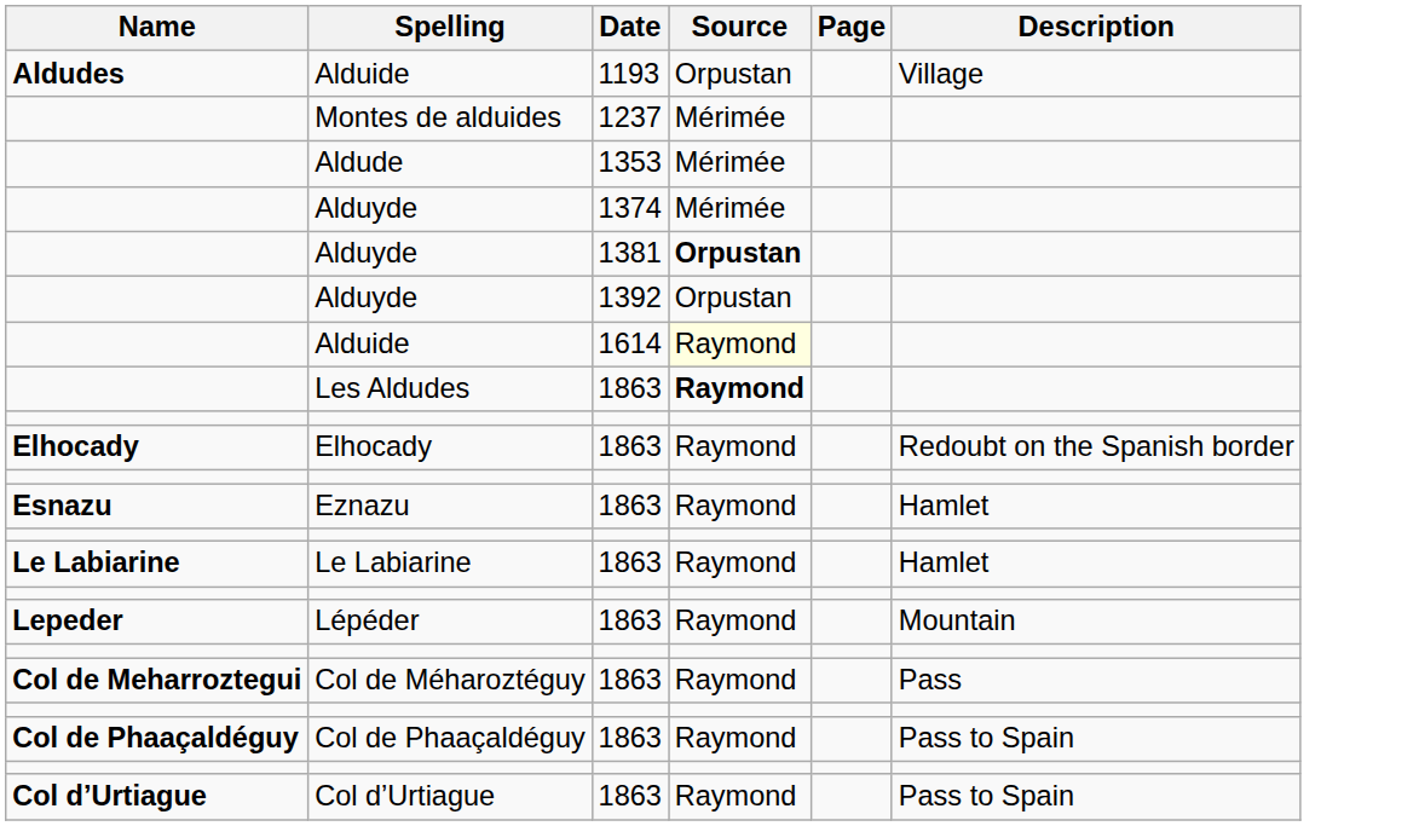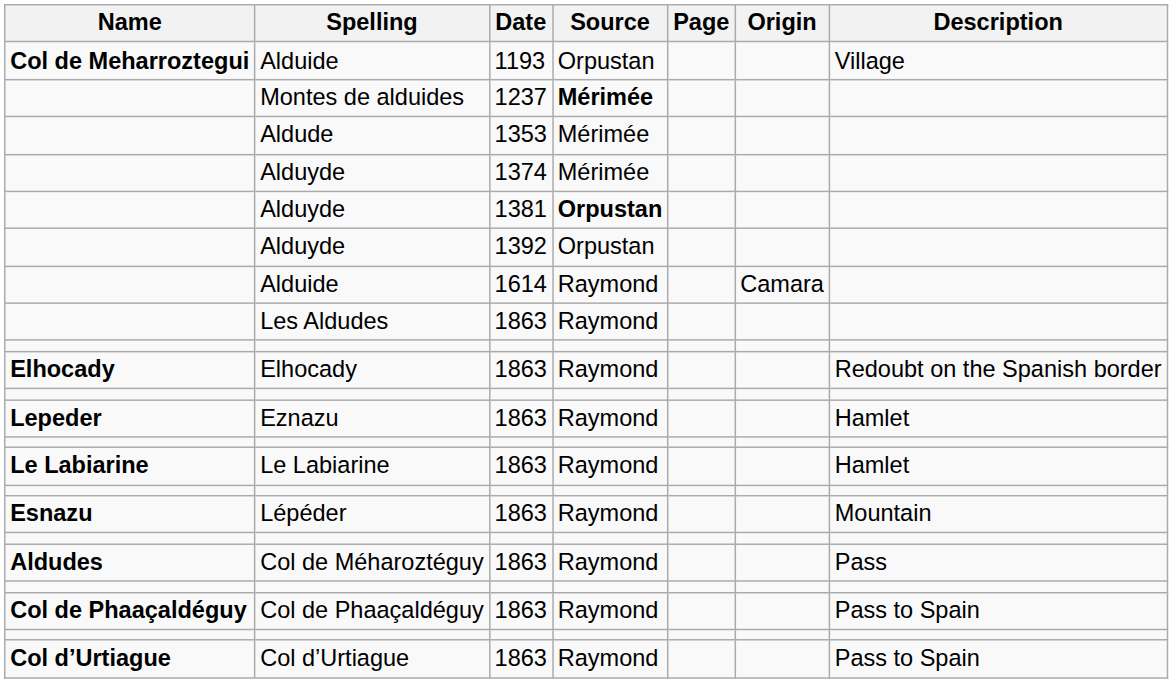 <table class="wikitable">
 <tr>
 <th>Name</th>
 <th>Spelling</th>
 <th>Date</th>
 <th>Source</th>
 <th>Page</th>
+<th>Origin</th>
 <th>Description</th>
 </tr>
 <tr>
-<td><strong>Aldudes</strong></td>
+<td><strong>Col de Meharroztegui</strong></td>
 <td>Alduide</td>
 <td>1193</td>
 <td>Orpustan</td>
+<td></td>
 <td></td>
 <td>Village</td>
 </tr>
 <tr>
 <td></td>
 <td>Montes de alduides</td>
 <td>1237</td>
-<td>Mérimée</td>
+<td><strong>Mérimée</strong></td>
+<td></td>
 <td></td>
 <td></td>
 </tr>
 <tr>
 <td></td>
 <td>Aldude</td>
 <td>1353</td>
 <td>Mérimée</td>
 <td></td>
 <td></td>
+<td></td>
 </tr>
 <tr>
 <td></td>
 <td>Alduyde</td>
 <td>1374</td>
 <td>Mérimée</td>
+<td></td>
 <td></td>
 <td></td>
 </tr>
 <tr>
 <td></td>
 <td>Alduyde</td>
 <td>1381</td>
 <td><strong>Orpustan</strong></td>
 <td></td>
 <td></td>
+<td></td>
 </tr>
 <tr>
 <td></td>
 <td>Alduyde</td>
 <td>1392</td>
 <td>Orpustan</td>
 <td></td>
 <td></td>
+<td></td>
 </tr>
 <tr>
 <td></td>
 <td>Alduide</td>
 <td>1614</td>
-<td style="background: lightyellow;">Raymond</td>
+<td>Raymond</td>
 <td></td>
+<td>Camara</td>
 <td></td>
 </tr>
 <tr>
 <td></td>
 <td>Les Aldudes</td>
 <td>1863</td>
-<td><strong>Raymond</strong></td>
+<td>Raymond</td>
+<td></td>
 <td></td>
 <td></td>
 </tr>
 <tr>
+<td></td>
 <td></td>
 <td></td>
 <td></td>
 <td></td>
 <td></td>
 <td></td>
 </tr>
 <tr>
 <td><strong>Elhocady</strong></td>
 <td>Elhocady</td>
 <td>1863</td>
 <td>Raymond</td>
 <td></td>
+<td></td>
 <td>Redoubt on the Spanish border</td>
 </tr>
 <tr>
 <td></td>
 <td></td>
 <td></td>
 <td></td>
 <td></td>
 <td></td>
+<td></td>
 </tr>
 <tr>
-<td><strong>Esnazu</strong></td>
+<td><strong>Lepeder</strong></td>
 <td>Eznazu</td>
 <td>1863</td>
 <td>Raymond</td>
 <td></td>
+<td></td>
 <td>Hamlet</td>
 </tr>
 <tr>
+<td></td>
 <td></td>
 <td></td>
 <td></td>
 <td></td>
 <td></td>
 <td></td>
 </tr>
 <tr>
 <td><strong>Le Labiarine</strong></td>
 <td>Le Labiarine</td>
 <td>1863</td>
 <td>Raymond</td>
 <td></td>
+<td></td>
 <td>Hamlet</td>
 </tr>
 <tr>
 <td></td>
 <td></td>
 <td></td>
 <td></td>
 <td></td>
 <td></td>
+<td></td>
 </tr>
 <tr>
-<td><strong>Lepeder</strong></td>
+<td><strong>Esnazu</strong></td>
 <td>Lépéder</td>
 <td>1863</td>
 <td>Raymond</td>
+<td></td>
 <td></td>
 <td>Mountain</td>
 </tr>
 <tr>
 <td></td>
 <td></td>
 <td></td>
 <td></td>
 <td></td>
 <td></td>
+<td></td>
 </tr>
 <tr>
-<td><strong>Col de Meharroztegui</strong></td>
+<td><strong>Aldudes</strong></td>
 <td>Col de Méharoztéguy</td>
 <td>1863</td>
 <td>Raymond</td>
 <td></td>
+<td></td>
 <td>Pass</td>
 </tr>
 <tr>
+<td></td>
 <td></td>
 <td></td>
 <td></td>
 <td></td>
 <td></td>
 <td></td>
 </tr>
 <tr>
 <td><strong>Col de Phaaçaldéguy</strong></td>
 <td>Col de Phaaçaldéguy</td>
 <td>1863</td>
 <td>Raymond</td>
 <td></td>
+<td></td>
 <td>Pass to Spain</td>
 </tr>
 <tr>
+<td></td>
 <td></td>
 <td></td>
 <td></td>
 <td></td>
 <td></td>
 <td></td>
 </tr>
 <tr>
 <td><strong>Col d’Urtiague</strong></td>
 <td>Col d’Urtiague</td>
 <td>1863</td>
 <td>Raymond</td>
 <td></td>
+<td></td>
 <td>Pass to Spain</td>
 </tr>
 </table>
